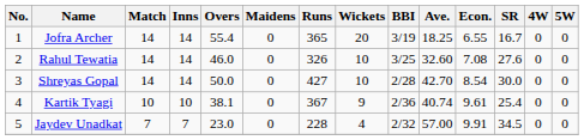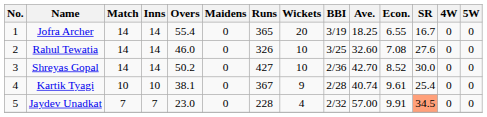 <table class="wikitable sortable" style="text-align: center;">
 <tr>
 <th>No.</th>
 <th>Name</th>
 <th>Match</th>
 <th>Inns</th>
 <th>Overs</th>
 <th>Maidens</th>
 <th>Runs</th>
 <th>Wickets</th>
 <th>BBI</th>
 <th>Ave.</th>
 <th>Econ.</th>
 <th>SR</th>
 <th>4W</th>
 <th>5W</th>
 </tr>
 <tr>
 <td>1</td>
 <td><a href='#'>Jofra Archer</a></td>
 <td>14</td>
 <td>14</td>
 <td>55.4</td>
 <td>0</td>
 <td>365</td>
 <td>20</td>
 <td>3/19</td>
 <td>18.25</td>
 <td>6.55</td>
 <td>16.7</td>
 <td>0</td>
 <td>0</td>
 </tr>
 <tr>
 <td>2</td>
 <td><a href='#'>Rahul Tewatia</a></td>
 <td>14</td>
 <td>14</td>
 <td>46.0</td>
 <td>0</td>
 <td>326</td>
 <td>10</td>
 <td>3/25</td>
 <td>32.60</td>
 <td>7.08</td>
 <td>27.6</td>
 <td>0</td>
 <td>0</td>
 </tr>
 <tr>
 <td>3</td>
 <td><a href='#'>Shreyas Gopal</a></td>
 <td>14</td>
 <td>14</td>
-<td>50.0</td>
+<td>50.2</td>
 <td>0</td>
 <td>427</td>
 <td>10</td>
-<td>2/28</td>
+<td>2/36</td>
 <td>42.70</td>
-<td>8.54</td>
+<td>8.52</td>
 <td>30.0</td>
 <td>0</td>
 <td>0</td>
 </tr>
 <tr>
 <td>4</td>
 <td><a href='#'>Kartik Tyagi</a></td>
 <td>10</td>
 <td>10</td>
 <td>38.1</td>
 <td>0</td>
 <td>367</td>
 <td>9</td>
-<td>2/36</td>
+<td>2/28</td>
 <td>40.74</td>
 <td>9.61</td>
 <td>25.4</td>
 <td>0</td>
 <td>0</td>
 </tr>
 <tr>
 <td>5</td>
 <td><a href='#'>Jaydev Unadkat</a></td>
 <td>7</td>
 <td>7</td>
 <td>23.0</td>
 <td>0</td>
 <td>228</td>
 <td>4</td>
 <td>2/32</td>
 <td>57.00</td>
 <td>9.91</td>
-<td>34.5</td>
+<td style="background: lightsalmon;">34.5</td>
 <td>0</td>
 <td>0</td>
 </tr>
 <tr>
 </tr>
 </table>
